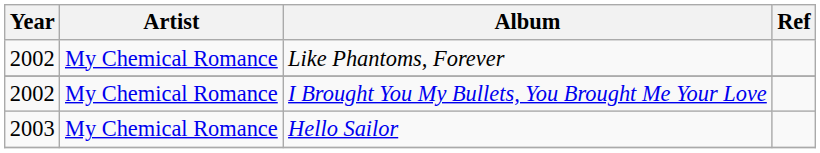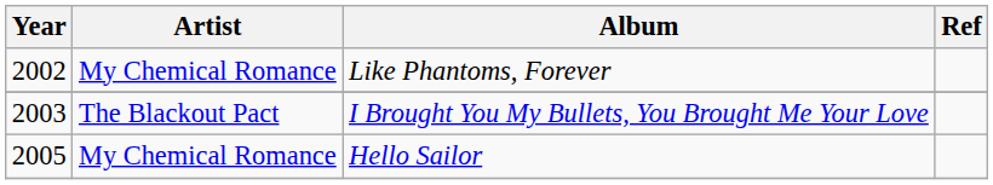 <table class="wikitable">
 <tr>
 <th>Year</th>
 <th>Artist</th>
 <th>Album</th>
 <th>Ref</th>
 </tr>
 <tr>
 <td>2002</td>
 <td><a href='#'>My Chemical Romance</a></td>
 <td><em>Like Phantoms, Forever</em></td>
 <td></td>
 </tr>
 <tr>
 </tr>
 <tr>
-<td>2002</td>
-<td><a href='#'>My Chemical Romance</a></td>
+<td>2003</td>
+<td><a href='#'>The Blackout Pact</a></td>
 <td><em><a href='#'>I Brought You My Bullets, You Brought Me Your Love</a></em></td>
 <td></td>
 </tr>
 <tr>
-<td>2003</td>
+<td>2005</td>
 <td><a href='#'>My Chemical Romance</a></td>
 <td><em><a href='#'>Hello Sailor</a></em></td>
 <td></td>
 </tr>
 <tr>
 </tr>
 </table>
